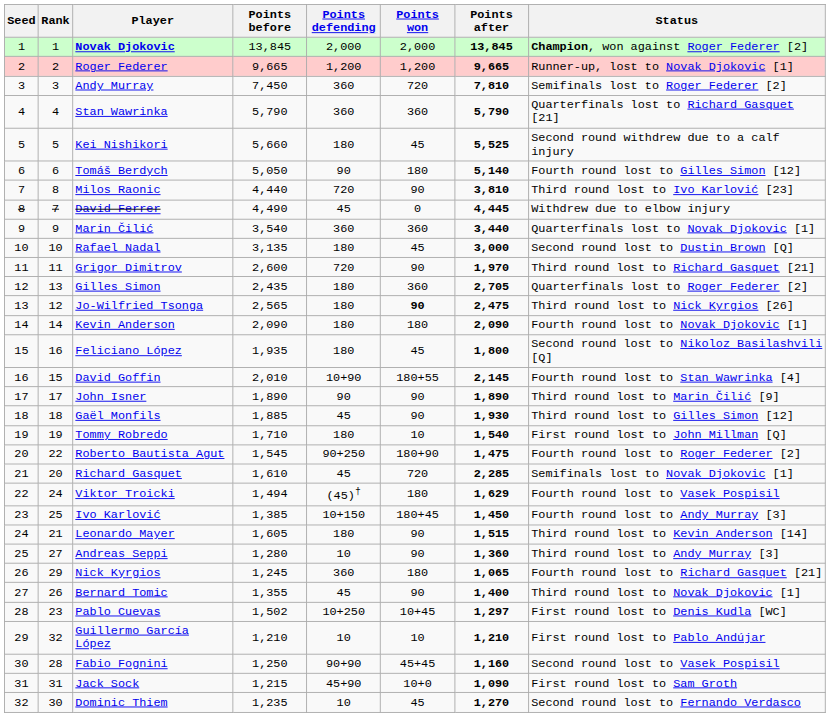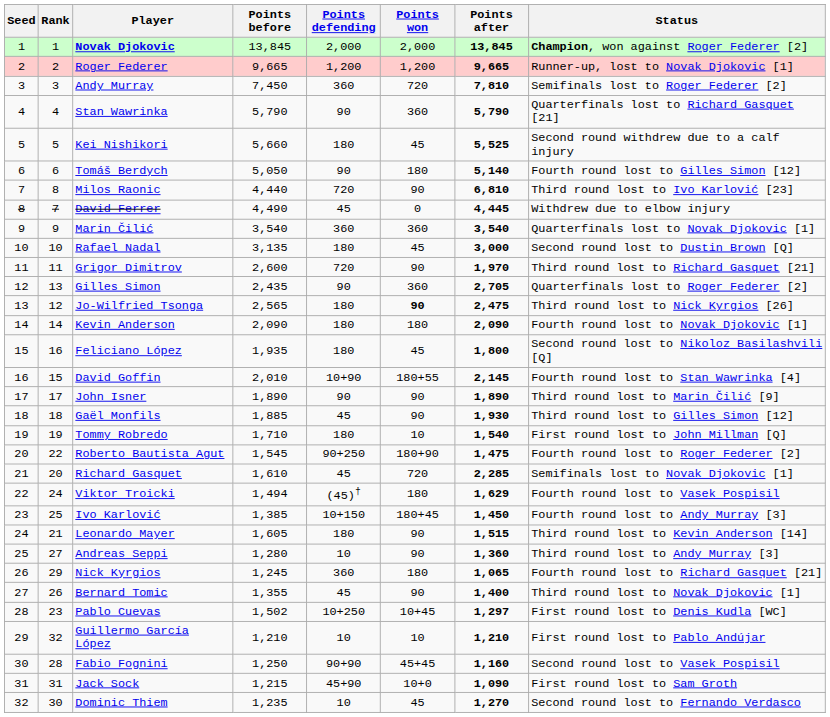 <table class="wikitable sortable" style="text-align:center;">
 <tr>
 <th style="width:30px;">Seed</th>
 <th style="width:30px;">Rank</th>
 <th style="width:170px;">Player</th>
 <th style="width:75px;">Points <br>before</th>
 <th style="width:75px;"><a href='#'>Points <br>defending</a></th>
 <th style="width:75px;"><a href='#'>Points <br>won</a></th>
 <th style="width:75px;">Points <br>after</th>
 <th style="width:320px;">Status</th>
 </tr>
 <tr style="background:#cfc;">
 <td>1</td>
 <td>1</td>
 <td style="text-align:left;" data-sort-value="Novak Djokovic"> <strong><a href='#'>Novak Djokovic</a></strong></td>
 <td>13,845</td>
 <td>2,000</td>
 <td>2,000</td>
 <td><strong>13,845</strong></td>
 <td style="text-align:left;" data-sort-value="1"><strong>Champion</strong>, won against  <a href='#'>Roger Federer</a> [2]</td>
 </tr>
 <tr style="background:#fcc;">
 <td>2</td>
 <td>2</td>
 <td style="text-align:left;" data-sort-value="Roger Federer"> <a href='#'>Roger Federer</a></td>
 <td>9,665</td>
 <td>1,200</td>
 <td>1,200</td>
 <td><strong>9,665</strong></td>
 <td style="text-align:left;" data-sort-value="2">Runner-up, lost to  <a href='#'>Novak Djokovic</a> [1]</td>
 </tr>
 <tr>
 <td>3</td>
 <td>3</td>
 <td style="text-align:left;" data-sort-value="Andy Murray"> <a href='#'>Andy Murray</a></td>
 <td>7,450</td>
 <td>360</td>
 <td>720</td>
 <td><strong>7,810</strong></td>
 <td style="text-align:left;" data-sort-value="3">Semifinals lost to  <a href='#'>Roger Federer</a> [2]</td>
 </tr>
 <tr>
 <td>4</td>
 <td>4</td>
 <td style="text-align:left;" data-sort-value="Stan Wawrinka"> <a href='#'>Stan Wawrinka</a></td>
 <td>5,790</td>
-<td>360</td>
+<td>90</td>
 <td>360</td>
 <td><strong>5,790</strong></td>
 <td style="text-align:left;" data-sort-value="4">Quarterfinals lost to  <a href='#'>Richard Gasquet</a> [21]</td>
 </tr>
 <tr>
 <td>5</td>
 <td>5</td>
 <td style="text-align:left;" data-sort-value="Kei Nishikori"> <a href='#'>Kei Nishikori</a></td>
 <td>5,660</td>
 <td>180</td>
 <td>45</td>
 <td><strong>5,525</strong></td>
 <td style="text-align:left;" data-sort-value="7">Second round withdrew due to a calf injury</td>
 </tr>
 <tr>
 <td>6</td>
 <td>6</td>
 <td style="text-align:left;" data-sort-value="Tomáš Berdych"> <a href='#'>Tomáš Berdych</a></td>
 <td>5,050</td>
 <td>90</td>
 <td>180</td>
 <td><strong>5,140</strong></td>
 <td style="text-align:left;" data-sort-value="5">Fourth round lost to  <a href='#'>Gilles Simon</a> [12]</td>
 </tr>
 <tr>
 <td>7</td>
 <td>8</td>
 <td style="text-align:left;" data-sort-value="Milos Raonic"> <a href='#'>Milos Raonic</a></td>
 <td>4,440</td>
 <td>720</td>
 <td>90</td>
-<td><strong>3,810</strong></td>
+<td><strong>6,810</strong></td>
 <td style="text-align:left;" data-sort-value="6">Third round lost to  <a href='#'>Ivo Karlović</a> [23]</td>
 </tr>
 <tr>
 <td><s>8</s></td>
 <td><s>7</s></td>
 <td style="text-align:left;" data-sort-value="David Ferrer"><s> <a href='#'>David Ferrer</a></s></td>
 <td>4,490</td>
 <td>45</td>
 <td>0</td>
 <td><strong>4,445</strong></td>
 <td style="text-align:left;" data-sort-value="9">Withdrew due to elbow injury</td>
 </tr>
 <tr>
 <td>9</td>
 <td>9</td>
 <td style="text-align:left;" data-sort-value="Marin Čilić"> <a href='#'>Marin Čilić</a></td>
 <td>3,540</td>
 <td>360</td>
 <td>360</td>
-<td><strong>3,440</strong></td>
+<td><strong>3,540</strong></td>
 <td style="text-align:left;" data-sort-value="4">Quarterfinals lost to  <a href='#'>Novak Djokovic</a> [1]</td>
 </tr>
 <tr>
 <td>10</td>
 <td>10</td>
 <td style="text-align:left;" data-sort-value="Rafael Nadal"> <a href='#'>Rafael Nadal</a></td>
 <td>3,135</td>
 <td>180</td>
 <td>45</td>
 <td><strong>3,000</strong></td>
 <td style="text-align:left;" data-sort-value="7">Second round lost to  <a href='#'>Dustin Brown</a> [Q]</td>
 </tr>
 <tr>
 <td>11</td>
 <td>11</td>
 <td style="text-align:left;" data-sort-value="Grigor Dimitrov"> <a href='#'>Grigor Dimitrov</a></td>
 <td>2,600</td>
 <td>720</td>
 <td>90</td>
 <td><strong>1,970</strong></td>
 <td style="text-align:left;" data-sort-value="6">Third round lost to  <a href='#'>Richard Gasquet</a> [21]</td>
 </tr>
 <tr>
 <td>12</td>
 <td>13</td>
 <td style="text-align:left;" data-sort-value="Gilles Simon"> <a href='#'>Gilles Simon</a></td>
 <td>2,435</td>
-<td>180</td>
+<td>90</td>
 <td>360</td>
 <td><strong>2,705</strong></td>
 <td style="text-align:left;" data-sort-value="4">Quarterfinals lost to  <a href='#'>Roger Federer</a> [2]</td>
 </tr>
 <tr>
 <td>13</td>
 <td>12</td>
 <td style="text-align:left;" data-sort-value="Jo-Wilfried Tsonga"> <a href='#'>Jo-Wilfried Tsonga</a></td>
 <td>2,565</td>
 <td>180</td>
 <td><strong>90</strong></td>
 <td><strong>2,475</strong></td>
 <td style="text-align:left;" data-sort-value="6">Third round lost to  <a href='#'>Nick Kyrgios</a> [26]</td>
 </tr>
 <tr>
 <td>14</td>
 <td>14</td>
 <td style="text-align:left;" data-sort-value="Kevin Anderson"> <a href='#'>Kevin Anderson</a></td>
 <td>2,090</td>
 <td>180</td>
 <td>180</td>
 <td><strong>2,090</strong></td>
 <td style="text-align:left;" data-sort-value="5">Fourth round lost to  <a href='#'>Novak Djokovic</a> [1]</td>
 </tr>
 <tr>
 <td>15</td>
 <td>16</td>
 <td style="text-align:left;" data-sort-value="Feliciano López"> <a href='#'>Feliciano López</a></td>
 <td>1,935</td>
 <td>180</td>
 <td>45</td>
 <td><strong>1,800</strong></td>
 <td style="text-align:left;" data-sort-value="7">Second round lost to  <a href='#'>Nikoloz Basilashvili</a> [Q]</td>
 </tr>
 <tr>
 <td>16</td>
 <td>15</td>
 <td style="text-align:left;" data-sort-value="David Goffin"> <a href='#'>David Goffin</a></td>
 <td>2,010</td>
 <td data-sort-value="100">10+90</td>
 <td data-sort-value="235">180+55</td>
 <td><strong>2,145</strong></td>
 <td style="text-align:left;" data-sort-value="5">Fourth round lost to  <a href='#'>Stan Wawrinka</a> [4]</td>
 </tr>
 <tr>
 <td>17</td>
 <td>17</td>
 <td style="text-align:left;" data-sort-value="John Isner"> <a href='#'>John Isner</a></td>
 <td>1,890</td>
 <td>90</td>
 <td>90</td>
 <td><strong>1,890</strong></td>
 <td style="text-align:left;" data-sort-value="6">Third round lost to  <a href='#'>Marin Čilić</a> [9]</td>
 </tr>
 <tr>
 <td>18</td>
 <td>18</td>
 <td style="text-align:left;" data-sort-value="Gaël Monfils"> <a href='#'>Gaël Monfils</a></td>
 <td>1,885</td>
 <td>45</td>
 <td>90</td>
 <td><strong>1,930</strong></td>
 <td style="text-align:left;" data-sort-value="6">Third round lost to  <a href='#'>Gilles Simon</a> [12]</td>
 </tr>
 <tr>
 <td>19</td>
 <td>19</td>
 <td style="text-align:left;" data-sort-value="Tommy Robredo"> <a href='#'>Tommy Robredo</a></td>
 <td>1,710</td>
 <td>180</td>
 <td>10</td>
 <td><strong>1,540</strong></td>
 <td style="text-align:left;" data-sort-value="8">First round lost to  <a href='#'>John Millman</a> [Q]</td>
 </tr>
 <tr>
 <td>20</td>
 <td>22</td>
 <td style="text-align:left;" data-sort-value="Roberto Bautista Agut"> <a href='#'>Roberto Bautista Agut</a></td>
 <td>1,545</td>
 <td data-sort-value="340">90+250</td>
 <td data-sort-value="270">180+90</td>
 <td><strong>1,475</strong></td>
 <td style="text-align:left;" data-sort-value="5">Fourth round lost to  <a href='#'>Roger Federer</a> [2]</td>
 </tr>
 <tr>
 <td>21</td>
 <td>20</td>
 <td style="text-align:left;" data-sort-value="Richard Gasquet"> <a href='#'>Richard Gasquet</a></td>
 <td>1,610</td>
 <td>45</td>
 <td>720</td>
 <td><strong>2,285</strong></td>
 <td style="text-align:left;" data-sort-value="3">Semifinals lost to  <a href='#'>Novak Djokovic</a> [1]</td>
 </tr>
 <tr>
 <td>22</td>
 <td>24</td>
 <td style="text-align:left;" data-sort-value="Viktor Troicki"> <a href='#'>Viktor Troicki</a></td>
 <td>1,494</td>
 <td data-sort-value="-45">(45)<sup>†</sup></td>
 <td>180</td>
 <td><strong>1,629</strong></td>
 <td style="text-align:left;" data-sort-value="5">Fourth round lost to  <a href='#'>Vasek Pospisil</a></td>
 </tr>
 <tr>
 <td>23</td>
 <td>25</td>
 <td style="text-align:left;" data-sort-value="Ivo Karlović"> <a href='#'>Ivo Karlović</a></td>
 <td>1,385</td>
 <td data-sort-value="160">10+150</td>
 <td data-sort-value="225">180+45</td>
 <td><strong>1,450</strong></td>
 <td style="text-align:left;" data-sort-value="5">Fourth round lost to  <a href='#'>Andy Murray</a> [3]</td>
 </tr>
 <tr>
 <td>24</td>
 <td>21</td>
 <td style="text-align:left;" data-sort-value="Leonardo Mayer"> <a href='#'>Leonardo Mayer</a></td>
 <td>1,605</td>
 <td>180</td>
 <td>90</td>
 <td><strong>1,515</strong></td>
 <td style="text-align:left;" data-sort-value="6">Third round lost to  <a href='#'>Kevin Anderson</a> [14]</td>
 </tr>
 <tr>
 <td>25</td>
 <td>27</td>
 <td style="text-align:left;" data-sort-value="Andreas Seppi"> <a href='#'>Andreas Seppi</a></td>
 <td>1,280</td>
 <td>10</td>
 <td>90</td>
 <td><strong>1,360</strong></td>
 <td style="text-align:left;" data-sort-value="6">Third round lost to  <a href='#'>Andy Murray</a> [3]</td>
 </tr>
 <tr>
 <td>26</td>
 <td>29</td>
 <td style="text-align:left;" data-sort-value="Nick Kyrgios"> <a href='#'>Nick Kyrgios</a></td>
 <td>1,245</td>
 <td>360</td>
 <td>180</td>
 <td><strong>1,065</strong></td>
 <td style="text-align:left;" data-sort-value="5">Fourth round lost to  <a href='#'>Richard Gasquet</a> [21]</td>
 </tr>
 <tr>
 <td>27</td>
 <td>26</td>
 <td style="text-align:left;" data-sort-value="Bernard Tomic"> <a href='#'>Bernard Tomic</a></td>
 <td>1,355</td>
 <td>45</td>
 <td>90</td>
 <td><strong>1,400</strong></td>
 <td style="text-align:left;" data-sort-value="6">Third round lost to  <a href='#'>Novak Djokovic</a> [1]</td>
 </tr>
 <tr>
 <td>28</td>
 <td>23</td>
 <td style="text-align:left;" data-sort-value="Pablo Cuevas"> <a href='#'>Pablo Cuevas</a></td>
 <td>1,502</td>
 <td data-sort-value="260">10+250</td>
 <td data-sort-value="55">10+45</td>
 <td><strong>1,297</strong></td>
 <td style="text-align:left;" data-sort-value="8">First round lost to  <a href='#'>Denis Kudla</a> [WC]</td>
 </tr>
 <tr>
 <td>29</td>
 <td>32</td>
 <td style="text-align:left;" data-sort-value="Guillermo García López"> <a href='#'>Guillermo García López</a></td>
 <td>1,210</td>
 <td>10</td>
 <td>10</td>
 <td><strong>1,210</strong></td>
 <td style="text-align:left;" data-sort-value="8">First round lost to  <a href='#'>Pablo Andújar</a></td>
 </tr>
 <tr>
 <td>30</td>
 <td>28</td>
 <td style="text-align:left;" data-sort-value="Fabio Fognini"> <a href='#'>Fabio Fognini</a></td>
 <td>1,250</td>
 <td data-sort-value="180">90+90</td>
 <td data-sort-value="90">45+45</td>
 <td><strong>1,160</strong></td>
 <td style="text-align:left;" data-sort-value="7">Second round lost to  <a href='#'>Vasek Pospisil</a></td>
 </tr>
 <tr>
 <td>31</td>
 <td>31</td>
 <td style="text-align:left;" data-sort-value="Jack Sock"> <a href='#'>Jack Sock</a></td>
 <td>1,215</td>
 <td data-sort-value="135">45+90</td>
 <td data-sort-value="10">10+0</td>
 <td><strong>1,090</strong></td>
 <td style="text-align:left;" data-sort-value="8">First round lost to  <a href='#'>Sam Groth</a></td>
 </tr>
 <tr>
 <td>32</td>
 <td>30</td>
 <td style="text-align:left;" data-sort-value="Dominic Thiem"> <a href='#'>Dominic Thiem</a></td>
 <td>1,235</td>
 <td>10</td>
 <td>45</td>
 <td><strong>1,270</strong></td>
 <td style="text-align:left;" data-sort-value="7">Second round lost to  <a href='#'>Fernando Verdasco</a></td>
 </tr>
 </table>
